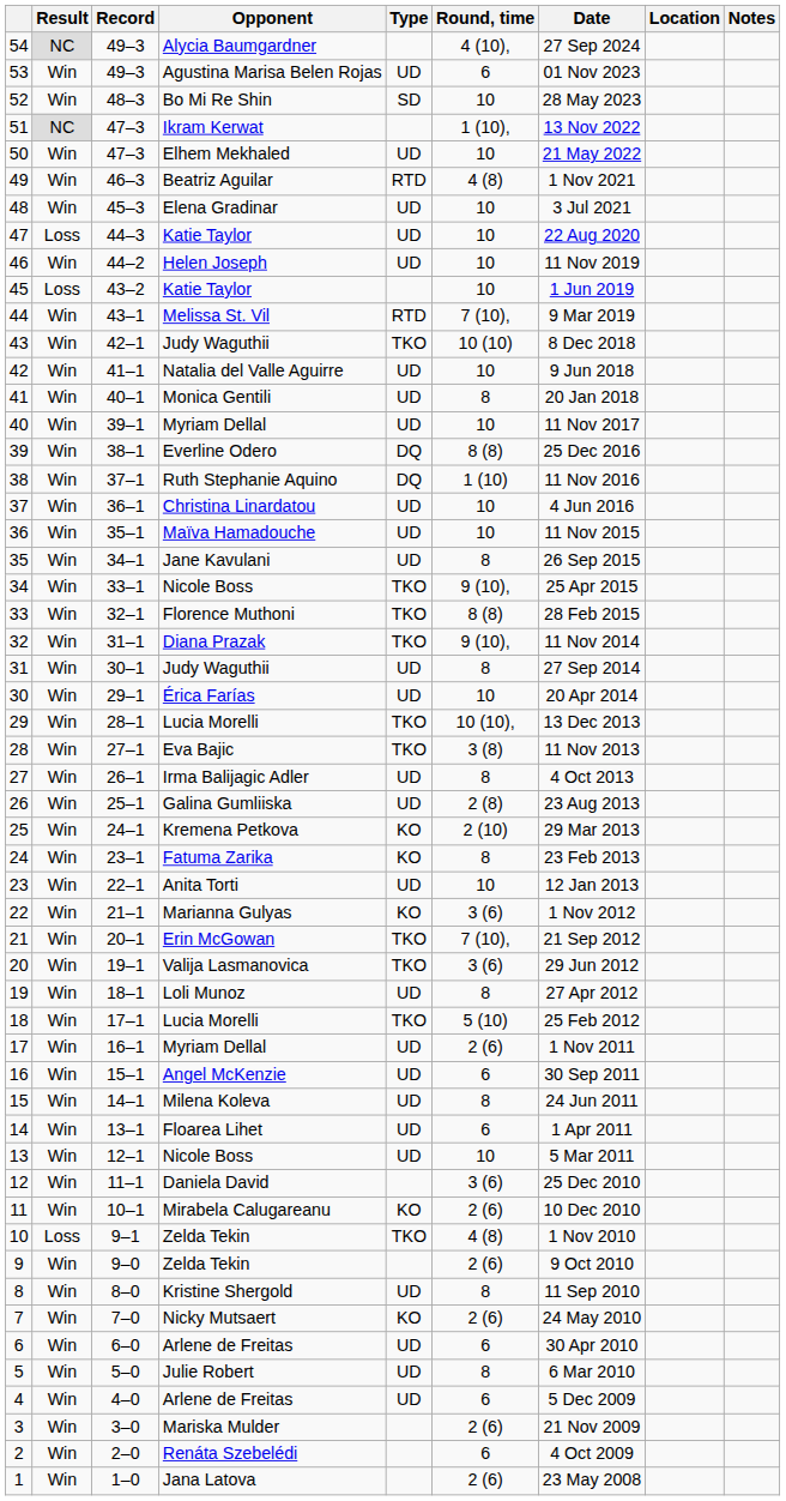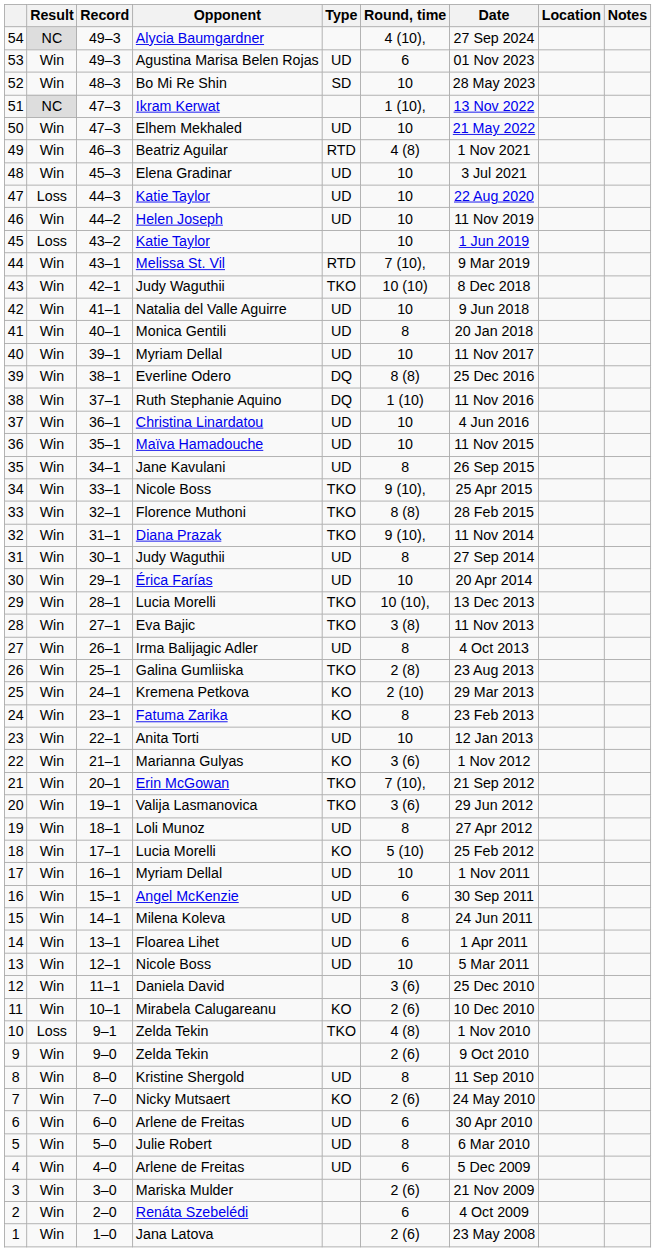 <table class="wikitable" style="text-align:center">
 <tr>
 <th></th>
 <th>Result</th>
 <th>Record</th>
 <th>Opponent</th>
 <th>Type</th>
 <th>Round, time</th>
 <th>Date</th>
 <th>Location</th>
 <th>Notes</th>
 </tr>
 <tr>
 <td>54</td>
 <td style="background:#DDD">NC</td>
 <td>49–3 </td>
 <td align=left><a href='#'>Alycia Baumgardner</a></td>
 <td></td>
 <td>4 (10), </td>
 <td>27 Sep 2024</td>
 <td style="text-align:left;"></td>
 <td align=left></td>
 </tr>
 <tr>
 <td>53</td>
 <td>Win</td>
 <td>49–3 </td>
 <td style="text-align:left;">Agustina Marisa Belen Rojas</td>
 <td>UD</td>
 <td>6</td>
 <td>01 Nov 2023</td>
 <td style="text-align:left;"></td>
 <td align=left></td>
 </tr>
 <tr>
 <td>52</td>
 <td>Win</td>
 <td>48–3 </td>
 <td style="text-align:left;">Bo Mi Re Shin</td>
 <td>SD</td>
 <td>10</td>
 <td>28 May 2023</td>
 <td style="text-align:left;"></td>
 <td align=left></td>
 </tr>
 <tr>
 <td>51</td>
 <td style="background:#DDD">NC</td>
 <td>47–3 </td>
 <td align=left><a href='#'>Ikram Kerwat</a></td>
 <td></td>
 <td>1 (10), </td>
 <td><a href='#'>13 Nov 2022</a></td>
 <td align=left></td>
 <td align=left></td>
 </tr>
 <tr>
 <td>50</td>
 <td>Win</td>
 <td>47–3</td>
 <td align=left>Elhem Mekhaled</td>
 <td>UD</td>
 <td>10</td>
 <td><a href='#'>21 May 2022</a></td>
 <td align=left></td>
 <td align=left></td>
 </tr>
 <tr>
 <td>49</td>
 <td>Win</td>
 <td>46–3</td>
 <td align=left>Beatriz Aguilar</td>
 <td>RTD</td>
 <td>4 (8)</td>
 <td>1 Nov 2021</td>
 <td align=left></td>
 <td align=left></td>
 </tr>
 <tr>
 <td>48</td>
 <td>Win</td>
 <td>45–3</td>
 <td align=left>Elena Gradinar</td>
 <td>UD</td>
 <td>10</td>
 <td>3 Jul 2021</td>
 <td align=left></td>
 <td align=left></td>
 </tr>
 <tr>
 <td>47</td>
 <td>Loss</td>
 <td>44–3</td>
 <td align=left><a href='#'>Katie Taylor</a></td>
 <td>UD</td>
 <td>10</td>
 <td><a href='#'>22 Aug 2020</a></td>
 <td align=left></td>
 <td align=left></td>
 </tr>
 <tr>
 <td>46</td>
 <td>Win</td>
 <td>44–2</td>
 <td align=left><a href='#'>Helen Joseph</a></td>
 <td>UD</td>
 <td>10</td>
 <td>11 Nov 2019</td>
 <td align=left></td>
 <td align=left></td>
 </tr>
 <tr>
 <td>45</td>
 <td>Loss</td>
 <td>43–2</td>
 <td align=left><a href='#'>Katie Taylor</a></td>
 <td></td>
 <td>10</td>
 <td><a href='#'>1 Jun 2019</a></td>
 <td align=left></td>
 <td align=left></td>
 </tr>
 <tr>
 <td>44</td>
 <td>Win</td>
 <td>43–1</td>
 <td align=left><a href='#'>Melissa St. Vil</a></td>
 <td>RTD</td>
 <td>7 (10), </td>
 <td>9 Mar 2019</td>
 <td align=left></td>
 <td align=left></td>
 </tr>
 <tr>
 <td>43</td>
 <td>Win</td>
 <td>42–1</td>
 <td align=left>Judy Waguthii</td>
 <td>TKO</td>
 <td>10 (10)</td>
 <td>8 Dec 2018</td>
 <td align=left></td>
 <td align=left></td>
 </tr>
 <tr>
 <td>42</td>
 <td>Win</td>
 <td>41–1</td>
 <td align=left>Natalia del Valle Aguirre</td>
 <td>UD</td>
 <td>10</td>
 <td>9 Jun 2018</td>
 <td align=left></td>
 <td align=left></td>
 </tr>
 <tr>
 <td>41</td>
 <td>Win</td>
 <td>40–1</td>
 <td align=left>Monica Gentili</td>
 <td>UD</td>
 <td>8</td>
 <td>20 Jan 2018</td>
 <td align=left></td>
 <td></td>
 </tr>
 <tr>
 <td>40</td>
 <td>Win</td>
 <td>39–1</td>
 <td align=left>Myriam Dellal</td>
 <td>UD</td>
 <td>10</td>
 <td>11 Nov 2017</td>
 <td align=left></td>
 <td align=left></td>
 </tr>
 <tr>
 <td>39</td>
 <td>Win</td>
 <td>38–1</td>
 <td align=left>Everline Odero</td>
 <td>DQ</td>
 <td>8 (8)</td>
 <td>25 Dec 2016</td>
 <td align=left></td>
 <td></td>
 </tr>
 <tr>
 <td>38</td>
 <td>Win</td>
 <td>37–1</td>
 <td align=left>Ruth Stephanie Aquino</td>
 <td>DQ</td>
 <td>1 (10)</td>
 <td>11 Nov 2016</td>
 <td align=left></td>
 <td align=left></td>
 </tr>
 <tr>
 <td>37</td>
 <td>Win</td>
 <td>36–1</td>
 <td align=left><a href='#'>Christina Linardatou</a></td>
 <td>UD</td>
 <td>10</td>
 <td>4 Jun 2016</td>
 <td align=left></td>
 <td align=left></td>
 </tr>
 <tr>
 <td>36</td>
 <td>Win</td>
 <td>35–1</td>
 <td align=left><a href='#'>Maïva Hamadouche</a></td>
 <td>UD</td>
 <td>10</td>
 <td>11 Nov 2015</td>
 <td align=left></td>
 <td align=left></td>
 </tr>
 <tr>
 <td>35</td>
 <td>Win</td>
 <td>34–1</td>
 <td align=left>Jane Kavulani</td>
 <td>UD</td>
 <td>8</td>
 <td>26 Sep 2015</td>
 <td align=left></td>
 <td></td>
 </tr>
 <tr>
 <td>34</td>
 <td>Win</td>
 <td>33–1</td>
 <td align=left>Nicole Boss</td>
 <td>TKO</td>
 <td>9 (10), </td>
 <td>25 Apr 2015</td>
 <td align=left></td>
 <td align=left></td>
 </tr>
 <tr>
 <td>33</td>
 <td>Win</td>
 <td>32–1</td>
 <td align=left>Florence Muthoni</td>
 <td>TKO</td>
 <td>8 (8)</td>
 <td>28 Feb 2015</td>
 <td align=left></td>
 <td></td>
 </tr>
 <tr>
 <td>32</td>
 <td>Win</td>
 <td>31–1</td>
 <td align=left><a href='#'>Diana Prazak</a></td>
 <td>TKO</td>
 <td>9 (10), </td>
 <td>11 Nov 2014</td>
 <td align=left></td>
 <td align=left></td>
 </tr>
 <tr>
 <td>31</td>
 <td>Win</td>
 <td>30–1</td>
 <td align=left>Judy Waguthii</td>
 <td>UD</td>
 <td>8</td>
 <td>27 Sep 2014</td>
 <td align=left></td>
 <td></td>
 </tr>
 <tr>
 <td>30</td>
 <td>Win</td>
 <td>29–1</td>
 <td align=left><a href='#'>Érica Farías</a></td>
 <td>UD</td>
 <td>10</td>
 <td>20 Apr 2014</td>
 <td align=left></td>
 <td align=left></td>
 </tr>
 <tr>
 <td>29</td>
 <td>Win</td>
 <td>28–1</td>
 <td align=left>Lucia Morelli</td>
 <td>TKO</td>
 <td>10 (10), </td>
 <td>13 Dec 2013</td>
 <td align=left></td>
 <td align=left></td>
 </tr>
 <tr>
 <td>28</td>
 <td>Win</td>
 <td>27–1</td>
 <td align=left>Eva Bajic</td>
 <td>TKO</td>
 <td>3 (8)</td>
 <td>11 Nov 2013</td>
 <td align=left></td>
 <td></td>
 </tr>
 <tr>
 <td>27</td>
 <td>Win</td>
 <td>26–1</td>
 <td align=left>Irma Balijagic Adler</td>
 <td>UD</td>
 <td>8</td>
 <td>4 Oct 2013</td>
 <td align=left></td>
 <td></td>
 </tr>
 <tr>
 <td>26</td>
 <td>Win</td>
 <td>25–1</td>
 <td align=left>Galina Gumliiska</td>
-<td>UD</td>
+<td>TKO</td>
 <td>2 (8)</td>
 <td>23 Aug 2013</td>
 <td align=left></td>
 <td></td>
 </tr>
 <tr>
 <td>25</td>
 <td>Win</td>
 <td>24–1</td>
 <td align=left>Kremena Petkova</td>
 <td>KO</td>
 <td>2 (10)</td>
 <td>29 Mar 2013</td>
 <td align=left></td>
 <td></td>
 </tr>
 <tr>
 <td>24</td>
 <td>Win</td>
 <td>23–1</td>
 <td align=left><a href='#'>Fatuma Zarika</a></td>
 <td>KO</td>
 <td>8</td>
 <td>23 Feb 2013</td>
 <td align=left></td>
 <td></td>
 </tr>
 <tr>
 <td>23</td>
 <td>Win</td>
 <td>22–1</td>
 <td align=left>Anita Torti</td>
 <td>UD</td>
 <td>10</td>
 <td>12 Jan 2013</td>
 <td align=left></td>
 <td align=left></td>
 </tr>
 <tr>
 <td>22</td>
 <td>Win</td>
 <td>21–1</td>
 <td align=left>Marianna Gulyas</td>
 <td>KO</td>
 <td>3 (6)</td>
 <td>1 Nov 2012</td>
 <td align=left></td>
 <td></td>
 </tr>
 <tr>
 <td>21</td>
 <td>Win</td>
 <td>20–1</td>
 <td align=left><a href='#'>Erin McGowan</a></td>
 <td>TKO</td>
 <td>7 (10), </td>
 <td>21 Sep 2012</td>
 <td align=left></td>
 <td align=left></td>
 </tr>
 <tr>
 <td>20</td>
 <td>Win</td>
 <td>19–1</td>
 <td align=left>Valija Lasmanovica</td>
 <td>TKO</td>
 <td>3 (6)</td>
 <td>29 Jun 2012</td>
 <td align=left></td>
 <td></td>
 </tr>
 <tr>
 <td>19</td>
 <td>Win</td>
 <td>18–1</td>
 <td align=left>Loli Munoz</td>
 <td>UD</td>
 <td>8</td>
 <td>27 Apr 2012</td>
 <td align=left></td>
 <td></td>
 </tr>
 <tr>
 <td>18</td>
 <td>Win</td>
 <td>17–1</td>
 <td align=left>Lucia Morelli</td>
-<td>TKO</td>
+<td>KO</td>
 <td>5 (10)</td>
 <td>25 Feb 2012</td>
 <td align=left></td>
 <td align=left></td>
 </tr>
 <tr>
 <td>17</td>
 <td>Win</td>
 <td>16–1</td>
 <td align=left>Myriam Dellal</td>
 <td>UD</td>
-<td>2 (6)</td>
+<td>10</td>
 <td>1 Nov 2011</td>
 <td align=left></td>
 <td align=left></td>
 </tr>
 <tr>
 <td>16</td>
 <td>Win</td>
 <td>15–1</td>
 <td align=left><a href='#'>Angel McKenzie</a></td>
 <td>UD</td>
 <td>6</td>
 <td>30 Sep 2011</td>
 <td align=left></td>
 <td></td>
 </tr>
 <tr>
 <td>15</td>
 <td>Win</td>
 <td>14–1</td>
 <td align=left>Milena Koleva</td>
 <td>UD</td>
 <td>8</td>
 <td>24 Jun 2011</td>
 <td align=left></td>
 <td></td>
 </tr>
 <tr>
 <td>14</td>
 <td>Win</td>
 <td>13–1</td>
 <td align=left>Floarea Lihet</td>
 <td>UD</td>
 <td>6</td>
 <td>1 Apr 2011</td>
 <td align=left></td>
 <td></td>
 </tr>
 <tr>
 <td>13</td>
 <td>Win</td>
 <td>12–1</td>
 <td align=left>Nicole Boss</td>
 <td>UD</td>
 <td>10</td>
 <td>5 Mar 2011</td>
 <td align=left></td>
 <td align=left></td>
 </tr>
 <tr>
 <td>12</td>
 <td>Win</td>
 <td>11–1</td>
 <td align=left>Daniela David</td>
 <td></td>
 <td>3 (6)</td>
 <td>25 Dec 2010</td>
 <td align=left></td>
 <td></td>
 </tr>
 <tr>
 <td>11</td>
 <td>Win</td>
 <td>10–1</td>
 <td align=left>Mirabela Calugareanu</td>
 <td>KO</td>
 <td>2 (6)</td>
 <td>10 Dec 2010</td>
 <td align=left></td>
 <td></td>
 </tr>
 <tr>
 <td>10</td>
 <td>Loss</td>
 <td>9–1</td>
 <td align=left>Zelda Tekin</td>
 <td>TKO</td>
 <td>4 (8)</td>
 <td>1 Nov 2010</td>
 <td align=left></td>
 <td></td>
 </tr>
 <tr>
 <td>9</td>
 <td>Win</td>
 <td>9–0</td>
 <td align=left>Zelda Tekin</td>
 <td></td>
 <td>2 (6)</td>
 <td>9 Oct 2010</td>
 <td align=left></td>
 <td></td>
 </tr>
 <tr>
 <td>8</td>
 <td>Win</td>
 <td>8–0</td>
 <td align=left>Kristine Shergold</td>
 <td>UD</td>
 <td>8</td>
 <td>11 Sep 2010</td>
 <td align=left></td>
 <td></td>
 </tr>
 <tr>
 <td>7</td>
 <td>Win</td>
 <td>7–0</td>
 <td align=left>Nicky Mutsaert</td>
 <td>KO</td>
 <td>2 (6)</td>
 <td>24 May 2010</td>
 <td align=left></td>
 <td></td>
 </tr>
 <tr>
 <td>6</td>
 <td>Win</td>
 <td>6–0</td>
 <td align=left>Arlene de Freitas</td>
 <td>UD</td>
 <td>6</td>
 <td>30 Apr 2010</td>
 <td align=left></td>
 <td></td>
 </tr>
 <tr>
 <td>5</td>
 <td>Win</td>
 <td>5–0</td>
 <td align=left>Julie Robert</td>
 <td>UD</td>
 <td>8</td>
 <td>6 Mar 2010</td>
 <td align=left></td>
 <td></td>
 </tr>
 <tr>
 <td>4</td>
 <td>Win</td>
 <td>4–0</td>
 <td align=left>Arlene de Freitas</td>
 <td>UD</td>
 <td>6</td>
 <td>5 Dec 2009</td>
 <td align=left></td>
 <td></td>
 </tr>
 <tr>
 <td>3</td>
 <td>Win</td>
 <td>3–0</td>
 <td align=left>Mariska Mulder</td>
 <td></td>
 <td>2 (6)</td>
 <td>21 Nov 2009</td>
 <td align=left></td>
 <td align=left></td>
 </tr>
 <tr>
 <td>2</td>
 <td>Win</td>
 <td>2–0</td>
 <td align=left><a href='#'>Renáta Szebelédi</a></td>
 <td></td>
 <td>6</td>
 <td>4 Oct 2009</td>
 <td align=left></td>
 <td></td>
 </tr>
 <tr>
 <td>1</td>
 <td>Win</td>
 <td>1–0</td>
 <td align=left>Jana Latova</td>
 <td></td>
 <td>2 (6)</td>
 <td>23 May 2008</td>
 <td align=left></td>
 <td></td>
 </tr>
 </table>
